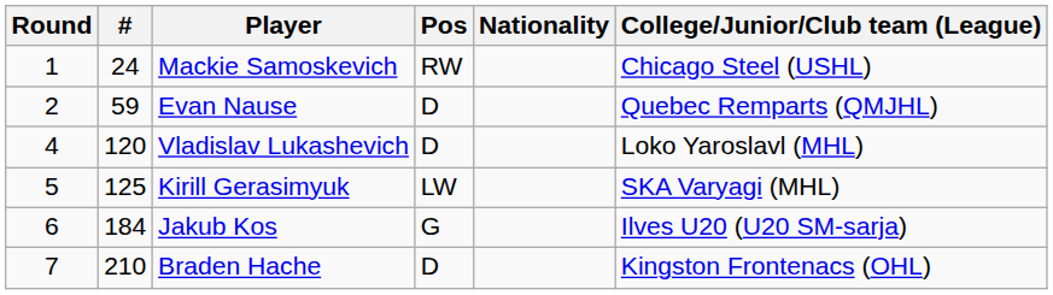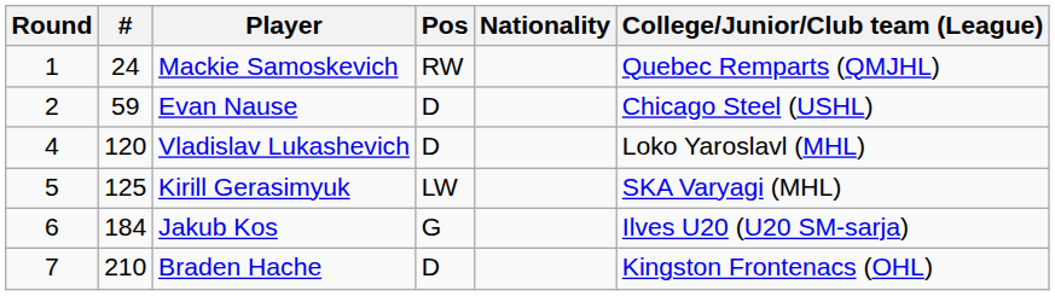 <table class="wikitable">
 <tr>
 <th>Round</th>
 <th>#</th>
 <th>Player</th>
 <th>Pos</th>
 <th>Nationality</th>
 <th>College/Junior/Club team (League)</th>
 </tr>
 <tr>
 <td style="text-align:center;">1</td>
 <td style="text-align:center;">24</td>
 <td><a href='#'>Mackie Samoskevich</a></td>
 <td>RW</td>
 <td></td>
-<td><a href='#'>Chicago Steel</a> (<a href='#'>USHL</a>)</td>
+<td><a href='#'>Quebec Remparts</a> (<a href='#'>QMJHL</a>)</td>
 </tr>
 <tr>
 <td style="text-align:center;">2</td>
 <td style="text-align:center;">59</td>
 <td><a href='#'>Evan Nause</a></td>
 <td>D</td>
 <td></td>
-<td><a href='#'>Quebec Remparts</a> (<a href='#'>QMJHL</a>)</td>
+<td><a href='#'>Chicago Steel</a> (<a href='#'>USHL</a>)</td>
 </tr>
 <tr>
 <td style="text-align:center;">4</td>
 <td style="text-align:center;">120</td>
 <td><a href='#'>Vladislav Lukashevich</a></td>
 <td>D</td>
 <td></td>
 <td>Loko Yaroslavl (<a href='#'>MHL</a>)</td>
 </tr>
 <tr>
 <td style="text-align:center;">5</td>
 <td style="text-align:center;">125</td>
 <td><a href='#'>Kirill Gerasimyuk</a></td>
 <td>LW</td>
 <td></td>
 <td><a href='#'>SKA Varyagi</a> (MHL)</td>
 </tr>
 <tr>
 <td style="text-align:center;">6</td>
 <td style="text-align:center;">184</td>
 <td><a href='#'>Jakub Kos</a></td>
 <td>G</td>
 <td></td>
 <td><a href='#'>Ilves U20</a> (<a href='#'>U20 SM-sarja</a>)</td>
 </tr>
 <tr>
 <td style="text-align:center;">7</td>
 <td style="text-align:center;">210</td>
 <td><a href='#'>Braden Hache</a></td>
 <td>D</td>
 <td></td>
 <td><a href='#'>Kingston Frontenacs</a> (<a href='#'>OHL</a>)</td>
 </tr>
 </table>
